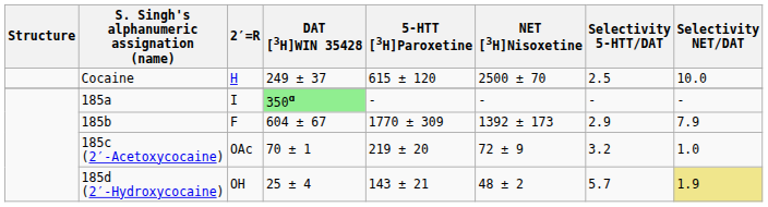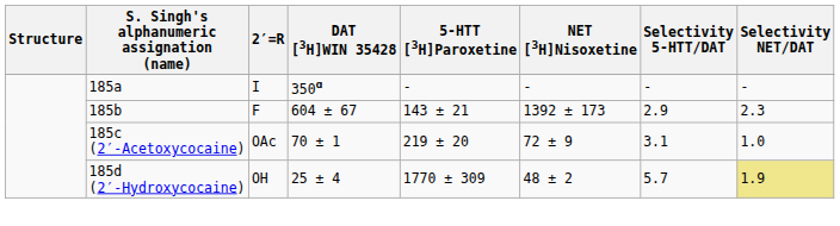 <table class="wikitable sortable">
 <tr>
 <th>Structure</th>
 <th>S. Singh's<br>alphanumeric<br>assignation<br>(name)</th>
 <th>2′=R</th>
 <th>DAT<br>[<sup>3</sup>H]WIN 35428</th>
 <th>5-HTT<br>[<sup>3</sup>H]Paroxetine</th>
 <th>NET<br>[<sup>3</sup>H]Nisoxetine</th>
 <th>Selectivity<br>5-HTT/DAT</th>
 <th>Selectivity<br>NET/DAT</th>
 </tr>
 <tr>
-<td></td>
-<td>Cocaine</td>
-<td><a href='#'>H</a></td>
-<td>249 ± 37</td>
-<td>615 ± 120</td>
-<td>2500 ± 70</td>
-<td>2.5</td>
-<td>10.0</td>
-</tr>
-<tr>
 </tr>
 <tr>
 <td rowspan=5></td>
 </tr>
 <tr>
 <td>185a</td>
 <td>I</td>
-<td style="background: lightgreen;">350<sup><strong>ɑ</strong></sup></td>
+<td>350<sup><strong>ɑ</strong></sup></td>
 <td>-</td>
 <td>-</td>
 <td>-</td>
 <td>-</td>
 </tr>
 <tr>
 <td>185b</td>
 <td>F</td>
 <td>604 ± 67</td>
-<td>1770 ± 309</td>
+<td>143 ± 21</td>
 <td>1392 ± 173</td>
 <td>2.9</td>
-<td>7.9</td>
+<td>2.3</td>
 </tr>
 <tr>
 <td>185c<br>(<a href='#'>2′-Acetoxycocaine</a>)</td>
 <td>OAc</td>
 <td>70 ± 1</td>
 <td>219 ± 20</td>
 <td>72 ± 9</td>
-<td>3.2</td>
+<td>3.1</td>
 <td>1.0</td>
 </tr>
 <tr>
 <td>185d<br>(<a href='#'>2′-Hydroxycocaine</a>)</td>
 <td>OH</td>
 <td>25 ± 4</td>
-<td>143 ± 21</td>
+<td>1770 ± 309</td>
 <td>48 ± 2</td>
 <td>5.7</td>
 <td style="background: khaki;">1.9</td>
 </tr>
 </table>
